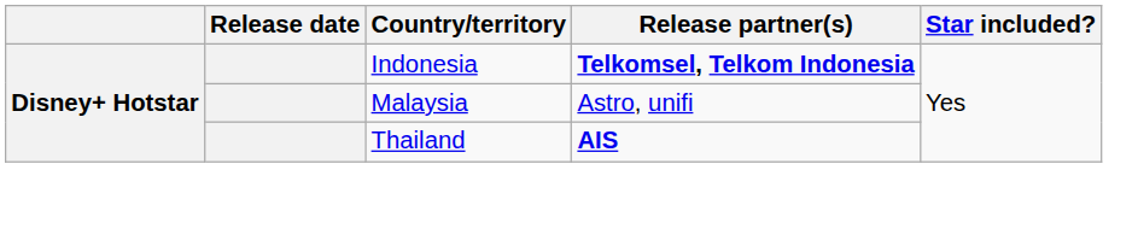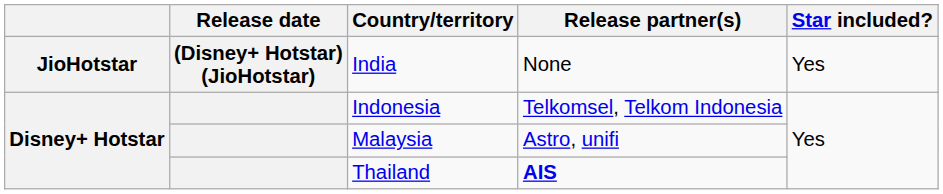 <table class="wikitable sortable plainrowheaders" id="launch rollout">
 <tr>
 <th></th>
 <th scope="col">Release date</th>
 <th scope="col">Country/territory</th>
 <th scope="col">Release partner(s)</th>
 <th scope="col"><a href='#'>Star</a> included?</th>
 </tr>
 <tr>
+<th>JioHotstar</th>
+<th scope="row"> (Disney+ Hotstar)<br> (JioHotstar)</th>
+<td><a href='#'>India</a></td>
+<td>None</td>
+<td>Yes</td>
+</tr>
+<tr>
 <th rowspan="3">Disney+ Hotstar</th>
 <th scope="row"></th>
 <td><a href='#'>Indonesia</a></td>
-<td><strong><a href='#'>Telkomsel</a>, <a href='#'>Telkom Indonesia</a></strong></td>
+<td><a href='#'>Telkomsel</a>, <a href='#'>Telkom Indonesia</a></td>
 <td rowspan="3">Yes</td>
 </tr>
 <tr>
 <th scope="row"></th>
 <td><a href='#'>Malaysia</a></td>
 <td><a href='#'>Astro</a>, <a href='#'>unifi</a> </td>
 </tr>
 <tr>
 <th scope="row"></th>
 <td><a href='#'>Thailand</a></td>
 <td><strong><a href='#'>AIS</a></strong></td>
 </tr>
 </table>
